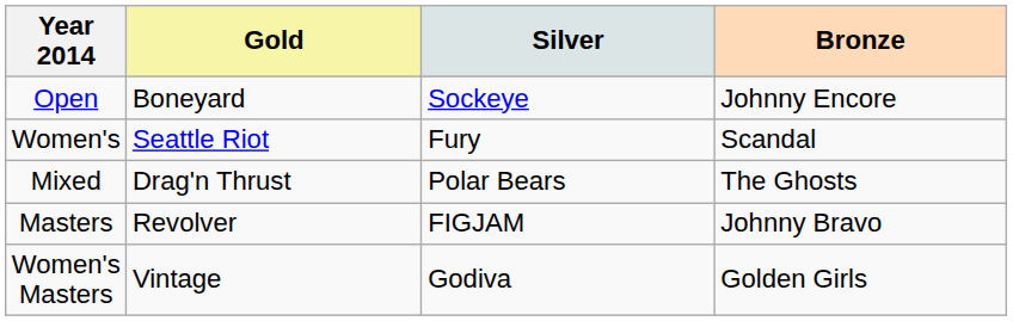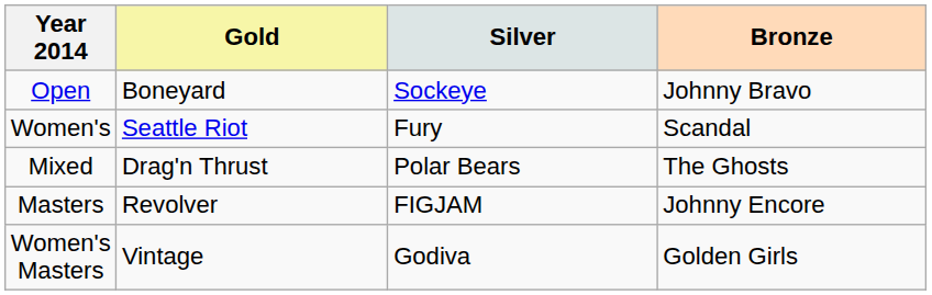 <table class="wikitable sortable">
 <tr bgcolor="#efefef" align="left">
 <th>Year 2014</th>
 <th width=200 style="background-color: #F7F6A8;"> Gold</th>
 <th width=200 style="background-color: #DCE5E5;"> Silver</th>
 <th width=200 style="background-color: #FFDAB9;"> Bronze</th>
 </tr>
 <tr>
 <td align="center"><a href='#'>Open</a></td>
 <td>Boneyard </td>
 <td><a href='#'>Sockeye</a> </td>
-<td>Johnny Encore </td>
+<td>Johnny Bravo </td>
 </tr>
 <tr>
 <td align="center">Women's</td>
 <td><a href='#'>Seattle Riot</a> </td>
 <td>Fury </td>
 <td>Scandal </td>
 </tr>
 <tr>
 <td align="center">Mixed</td>
 <td>Drag'n Thrust </td>
 <td>Polar Bears </td>
 <td>The Ghosts </td>
 </tr>
 <tr>
 <td align="center">Masters</td>
 <td>Revolver </td>
 <td>FIGJAM </td>
-<td>Johnny Bravo </td>
+<td>Johnny Encore </td>
 </tr>
 <tr>
 <td align="center">Women's Masters</td>
 <td>Vintage </td>
 <td>Godiva </td>
 <td>Golden Girls </td>
 </tr>
 </table>
